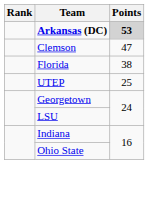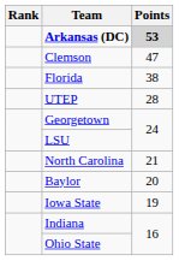 <table class="wikitable sortable" style="text-align:center">
 <tr>
 <th>Rank</th>
 <th>Team</th>
 <th>Points</th>
 </tr>
 <tr>
 <td></td>
 <td align="left"><strong><a href='#'>Arkansas</a></strong> <strong>(DC)</strong></td>
 <td style="background: lightgrey;"><strong>53</strong></td>
 </tr>
 <tr>
 <td></td>
 <td align="left"><a href='#'>Clemson</a></td>
 <td>47</td>
 </tr>
 <tr>
 <td></td>
 <td align="left"><a href='#'>Florida</a></td>
 <td>38</td>
 </tr>
 <tr>
 <td></td>
 <td align="left"><a href='#'>UTEP</a></td>
-<td>25</td>
+<td>28</td>
 </tr>
 <tr>
 <td rowspan=2></td>
 <td align="left"><a href='#'>Georgetown</a></td>
 <td rowspan=2>24</td>
 </tr>
 <tr>
 <td align="left"><a href='#'>LSU</a></td>
 </tr>
 <tr>
+<td></td>
+<td align="left"><a href='#'>North Carolina</a></td>
+<td>21</td>
+</tr>
+<tr>
+<td></td>
+<td align="left"><a href='#'>Baylor</a></td>
+<td>20</td>
+</tr>
+<tr>
+<td></td>
+<td align="left"><a href='#'>Iowa State</a></td>
+<td>19</td>
+</tr>
+<tr>
 <td rowspan=2></td>
 <td align="left"><a href='#'>Indiana</a></td>
 <td rowspan=2>16</td>
 </tr>
 <tr>
 <td align="left"><a href='#'>Ohio State</a></td>
 </tr>
 </table>
